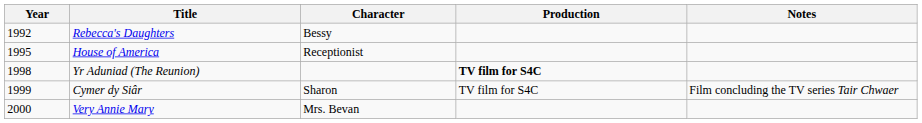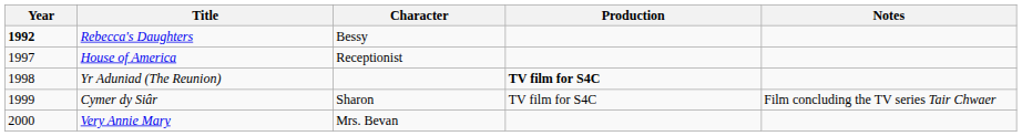 <table class="wikitable">
 <tr>
 <th scope="col" width="80">Year</th>
 <th scope="col" width="300">Title</th>
 <th scope="col" width="200">Character</th>
 <th scope="col" width="300">Production</th>
 <th scope="col" width="300">Notes</th>
 </tr>
 <tr>
-<td>1992</td>
+<td><strong>1992</strong></td>
 <td><em><a href='#'>Rebecca's Daughters</a></em></td>
 <td>Bessy</td>
 <td></td>
 <td></td>
 </tr>
 <tr>
-<td>1995</td>
+<td>1997</td>
 <td><em><a href='#'>House of America</a></em></td>
 <td>Receptionist</td>
 <td></td>
 <td></td>
 </tr>
 <tr>
 <td>1998</td>
 <td><em>Yr Aduniad (The Reunion)</em></td>
 <td></td>
 <td><strong>TV film for S4C</strong></td>
 <td></td>
 </tr>
 <tr>
 <td>1999</td>
 <td><em>Cymer dy Siâr</em></td>
 <td>Sharon</td>
 <td>TV film for S4C</td>
 <td>Film concluding the TV series <em>Tair Chwaer</em></td>
 </tr>
 <tr>
 <td>2000</td>
 <td><em><a href='#'>Very Annie Mary</a></em></td>
 <td>Mrs. Bevan</td>
 <td></td>
 <td></td>
 </tr>
 </table>
